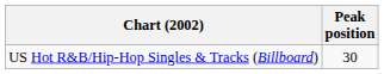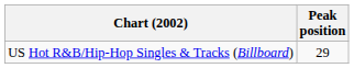 <table Class = "wikitable sortable">
 <tr>
 <th>Chart (2002)</th>
 <th>Peak<br>position</th>
 </tr>
 <tr>
 <td>US <a href='#'>Hot R&B/Hip-Hop Singles & Tracks</a> (<em><a href='#'>Billboard</a></em>)</td>
-<td align=center>30</td>
+<td align=center>29</td>
 </tr>
 </table>
